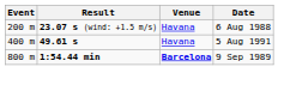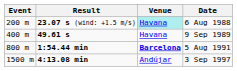 <table class="wikitable" style="border-collapse: collapse; font-size: 95%;">
 <tr>
 <th>Event</th>
 <th>Result</th>
 <th>Venue</th>
 <th>Date</th>
 </tr>
 <tr>
 <td>200 m</td>
 <td><strong>23.07 s</strong> <small>(wind: +1.5 m/s)</small></td>
-<td> <a href='#'>Havana</a></td>
+<td style="background: paleturquoise;"> <a href='#'>Havana</a></td>
 <td>6 Aug 1988</td>
 </tr>
 <tr>
 <td>400 m</td>
 <td><strong>49.61 s</strong></td>
 <td> <a href='#'>Havana</a></td>
-<td>5 Aug 1991</td>
+<td>9 Sep 1989</td>
 </tr>
 <tr>
 <td>800 m</td>
 <td><strong>1:54.44 min</strong></td>
 <td><strong> <a href='#'>Barcelona</a></strong></td>
-<td>9 Sep 1989</td>
+<td>5 Aug 1991</td>
+</tr>
+<tr>
+<td>1500 m</td>
+<td><strong>4:13.08 min</strong></td>
+<td> <a href='#'>Andújar</a></td>
+<td>3 Sep 1997</td>
 </tr>
 </table>
